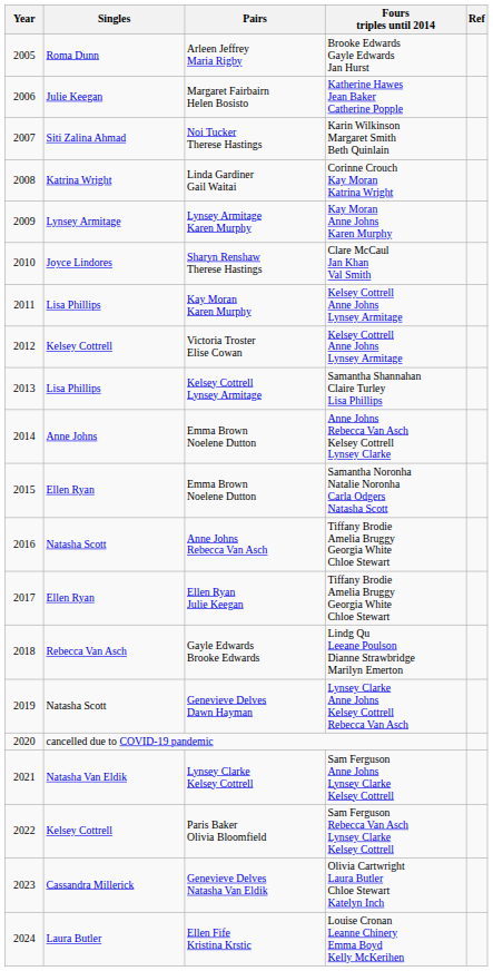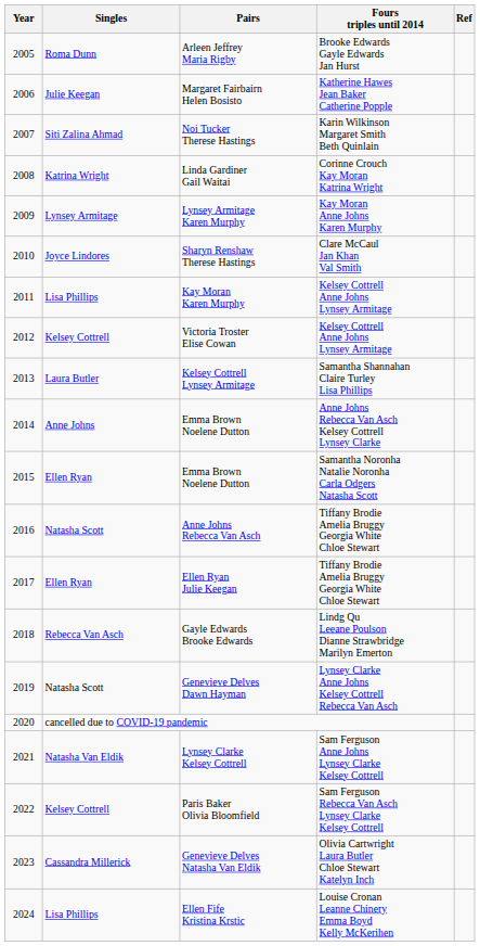 <table class="wikitable">
 <tr>
 <th width=50>Year</th>
 <th width=200>Singles</th>
 <th width=200>Pairs</th>
 <th width=200>Fours <br>triples until 2014</th>
 <th width=20>Ref</th>
 </tr>
 <tr>
 <td align=center>2005</td>
 <td><a href='#'>Roma Dunn</a></td>
 <td>Arleen Jeffrey <br> <a href='#'>Maria Rigby</a></td>
 <td>Brooke Edwards<br> Gayle Edwards<br> Jan Hurst</td>
 <td></td>
 </tr>
 <tr>
 <td align=center>2006</td>
 <td><a href='#'>Julie Keegan</a></td>
 <td>Margaret Fairbairn <br> Helen Bosisto</td>
 <td><a href='#'>Katherine Hawes</a><br> <a href='#'>Jean Baker</a><br> <a href='#'>Catherine Popple</a></td>
 <td></td>
 </tr>
 <tr>
 <td align=center>2007</td>
 <td><a href='#'>Siti Zalina Ahmad</a></td>
 <td><a href='#'>Noi Tucker</a> <br> Therese Hastings</td>
 <td>Karin Wilkinson<br> Margaret Smith<br> Beth Quinlain</td>
 <td></td>
 </tr>
 <tr>
 <td align=center>2008</td>
 <td><a href='#'>Katrina Wright</a></td>
 <td>Linda Gardiner <br> Gail Waitai</td>
 <td>Corinne Crouch<br><a href='#'>Kay Moran</a><br> <a href='#'>Katrina Wright</a></td>
 <td></td>
 </tr>
 <tr>
 <td align=center>2009</td>
 <td><a href='#'>Lynsey Armitage</a></td>
 <td><a href='#'>Lynsey Armitage</a> <br> <a href='#'>Karen Murphy</a></td>
 <td><a href='#'>Kay Moran</a><br> <a href='#'>Anne Johns</a><br> <a href='#'>Karen Murphy</a></td>
 <td></td>
 </tr>
 <tr>
 <td align=center>2010</td>
 <td><a href='#'>Joyce Lindores</a></td>
 <td><a href='#'>Sharyn Renshaw</a> <br> Therese Hastings</td>
 <td>Clare McCaul<br> <a href='#'>Jan Khan</a><br> <a href='#'>Val Smith</a></td>
 <td></td>
 </tr>
 <tr>
 <td align=center>2011</td>
 <td><a href='#'>Lisa Phillips</a></td>
 <td><a href='#'>Kay Moran</a> <br> <a href='#'>Karen Murphy</a></td>
 <td><a href='#'>Kelsey Cottrell</a><br> <a href='#'>Anne Johns</a><br> <a href='#'>Lynsey Armitage</a></td>
 <td></td>
 </tr>
 <tr>
 <td align=center>2012</td>
 <td><a href='#'>Kelsey Cottrell</a></td>
 <td>Victoria Troster <br> Elise Cowan</td>
 <td><a href='#'>Kelsey Cottrell</a><br> <a href='#'>Anne Johns</a><br> <a href='#'>Lynsey Armitage</a></td>
 <td></td>
 </tr>
 <tr>
 <td align=center>2013</td>
-<td><a href='#'>Lisa Phillips</a></td>
+<td><a href='#'>Laura Butler</a></td>
 <td><a href='#'>Kelsey Cottrell</a> <br> <a href='#'>Lynsey Armitage</a></td>
 <td>Samantha Shannahan<br> Claire Turley<br> <a href='#'>Lisa Phillips</a></td>
 <td></td>
 </tr>
 <tr>
 <td align=center>2014</td>
 <td><a href='#'>Anne Johns</a></td>
 <td>Emma Brown <br> Noelene Dutton</td>
 <td><a href='#'>Anne Johns</a><br> <a href='#'>Rebecca Van Asch</a><br>Kelsey Cottrell<br> <a href='#'>Lynsey Clarke</a></td>
 <td></td>
 </tr>
 <tr>
 <td align=center>2015</td>
 <td><a href='#'>Ellen Ryan</a></td>
 <td>Emma Brown <br> Noelene Dutton</td>
 <td>Samantha Noronha<br> Natalie Noronha<br> <a href='#'>Carla Odgers</a><br> <a href='#'>Natasha Scott</a></td>
 <td></td>
 </tr>
 <tr>
 <td align=center>2016</td>
 <td><a href='#'>Natasha Scott</a></td>
 <td><a href='#'>Anne Johns</a> <br> <a href='#'>Rebecca Van Asch</a></td>
 <td>Tiffany Brodie<br> Amelia Bruggy<br> Georgia White<br> Chloe Stewart</td>
 <td></td>
 </tr>
 <tr>
 <td align=center>2017</td>
 <td><a href='#'>Ellen Ryan</a></td>
 <td><a href='#'>Ellen Ryan</a><br> <a href='#'>Julie Keegan</a></td>
 <td>Tiffany Brodie<br> Amelia Bruggy<br> Georgia White<br> Chloe Stewart</td>
 <td></td>
 </tr>
 <tr>
 <td align=center>2018</td>
 <td><a href='#'>Rebecca Van Asch</a></td>
 <td>Gayle Edwards <br> Brooke Edwards</td>
 <td>Lindg Qu<br> <a href='#'>Leeane Poulson</a><br> Dianne Strawbridge<br> Marilyn Emerton</td>
 <td></td>
 </tr>
 <tr>
 <td align=center>2019</td>
 <td>Natasha Scott</td>
 <td><a href='#'>Genevieve Delves</a><br> <a href='#'>Dawn Hayman</a></td>
 <td><a href='#'>Lynsey Clarke</a><br> <a href='#'>Anne Johns</a><br><a href='#'>Kelsey Cottrell</a><br><a href='#'>Rebecca Van Asch</a></td>
 <td></td>
 </tr>
 <tr>
 <td align=center>2020</td>
 <td colspan=3>cancelled due to  <a href='#'>COVID-19 pandemic</a></td>
 <td></td>
 </tr>
 <tr>
 <td align=center>2021</td>
 <td><a href='#'>Natasha Van Eldik</a></td>
 <td><a href='#'>Lynsey Clarke</a> <br><a href='#'>Kelsey Cottrell</a></td>
 <td>Sam Ferguson<br><a href='#'>Anne Johns</a><br> <a href='#'>Lynsey Clarke</a><br><a href='#'>Kelsey Cottrell</a></td>
 <td></td>
 </tr>
 <tr>
 <td align=center>2022</td>
 <td><a href='#'>Kelsey Cottrell</a></td>
 <td>Paris Baker <br>Olivia Bloomfield</td>
 <td>Sam Ferguson<br><a href='#'>Rebecca Van Asch</a><br> <a href='#'>Lynsey Clarke</a><br><a href='#'>Kelsey Cottrell</a></td>
 <td></td>
 </tr>
 <tr>
 <td align=center>2023</td>
 <td><a href='#'>Cassandra Millerick</a></td>
 <td><a href='#'>Genevieve Delves</a><br><a href='#'>Natasha Van Eldik</a></td>
 <td>Olivia Cartwright<br><a href='#'>Laura Butler</a><br>Chloe Stewart<br><a href='#'>Katelyn Inch</a></td>
 <td></td>
 </tr>
 <tr>
 <td align=center>2024</td>
-<td><a href='#'>Laura Butler</a></td>
+<td><a href='#'>Lisa Phillips</a></td>
 <td><a href='#'>Ellen Fife</a><br><a href='#'>Kristina Krstic</a></td>
 <td>Louise Cronan<br><a href='#'>Leanne Chinery</a><br><a href='#'>Emma Boyd</a><br><a href='#'>Kelly McKerihen</a></td>
 <td></td>
 </tr>
 </table>
